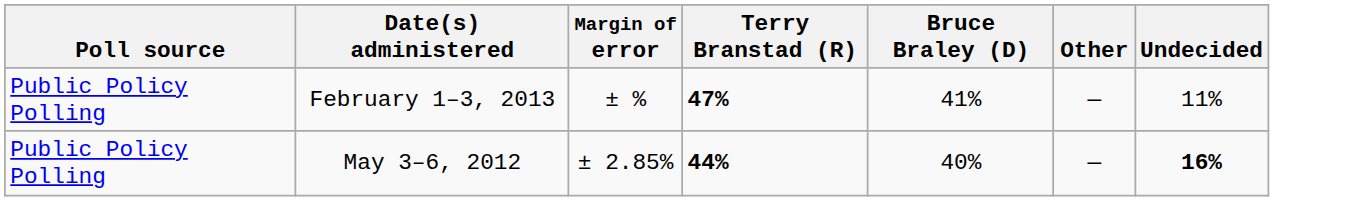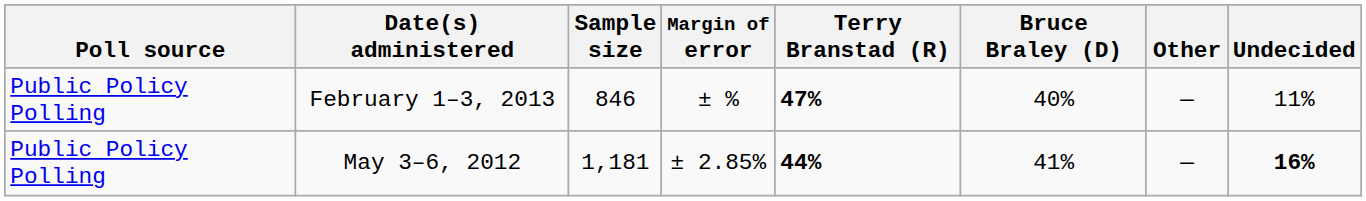 <table class="wikitable">
 <tr valign= bottom>
 <th style="width:160px;">Poll source</th>
 <th style="width:150px;">Date(s)<br>administered</th>
+<th class=small>Sample<br>size</th>
 <th class=small><small>Margin of</small><br>error</th>
 <th style="width:100px;">Terry<br>Branstad (R)</th>
 <th style="width:100px;">Bruce<br>Braley (D)</th>
 <th style="width:40px;">Other</th>
 <th style="width:40px;">Undecided</th>
 </tr>
 <tr>
 <td><a href='#'>Public Policy Polling</a></td>
 <td align=center>February 1–3, 2013</td>
+<td align=center>846</td>
 <td align=center>± %</td>
 <td><strong>47%</strong></td>
-<td align=center>41%</td>
+<td align=center>40%</td>
 <td align=center>—</td>
 <td align=center>11%</td>
 </tr>
 <tr>
 <td><a href='#'>Public Policy Polling</a></td>
 <td align=center>May 3–6, 2012</td>
+<td align=center>1,181</td>
 <td align=center>± 2.85%</td>
 <td><strong>44%</strong></td>
-<td align=center>40%</td>
+<td align=center>41%</td>
 <td align=center>—</td>
 <td align=center><strong>16%</strong></td>
 </tr>
 </table>
